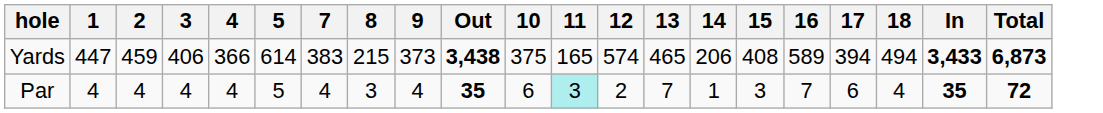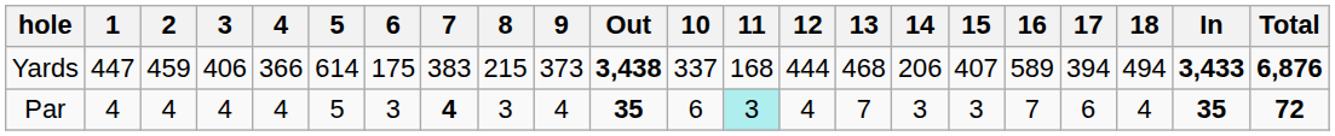 <table class="wikitable" style="text-align:center">
 <tr>
 <th align="center">hole</th>
 <th>1</th>
 <th>2</th>
 <th>3</th>
 <th>4</th>
 <th>5</th>
+<th>6</th>
 <th>7</th>
 <th>8</th>
 <th>9</th>
 <th>Out</th>
 <th>10</th>
 <th>11</th>
 <th>12</th>
 <th>13</th>
 <th>14</th>
 <th>15</th>
 <th>16</th>
 <th>17</th>
 <th>18</th>
 <th>In</th>
 <th>Total</th>
 </tr>
 <tr>
 <td align="center">Yards</td>
 <td>447</td>
 <td>459</td>
 <td>406</td>
 <td>366</td>
 <td>614</td>
+<td>175</td>
 <td>383</td>
 <td>215</td>
 <td>373</td>
 <td><strong>3,438</strong></td>
-<td>375</td>
-<td>165</td>
-<td>574</td>
-<td>465</td>
+<td>337</td>
+<td>168</td>
+<td>444</td>
+<td>468</td>
 <td>206</td>
-<td>408</td>
+<td>407</td>
 <td>589</td>
 <td>394</td>
 <td>494</td>
 <td><strong>3,433</strong></td>
-<td><strong>6,873</strong></td>
+<td><strong>6,876</strong></td>
 </tr>
 <tr>
 <td align="center">Par</td>
 <td>4</td>
 <td>4</td>
 <td>4</td>
 <td>4</td>
 <td>5</td>
-<td>4</td>
+<td>3</td>
+<td><strong>4</strong></td>
 <td>3</td>
 <td>4</td>
 <td><strong>35</strong></td>
 <td>6</td>
 <td style="background: paleturquoise;">3</td>
-<td>2</td>
+<td>4</td>
 <td>7</td>
-<td>1</td>
+<td>3</td>
 <td>3</td>
 <td>7</td>
 <td>6</td>
 <td>4</td>
 <td><strong>35</strong></td>
 <td><strong>72</strong></td>
 </tr>
 </table>
